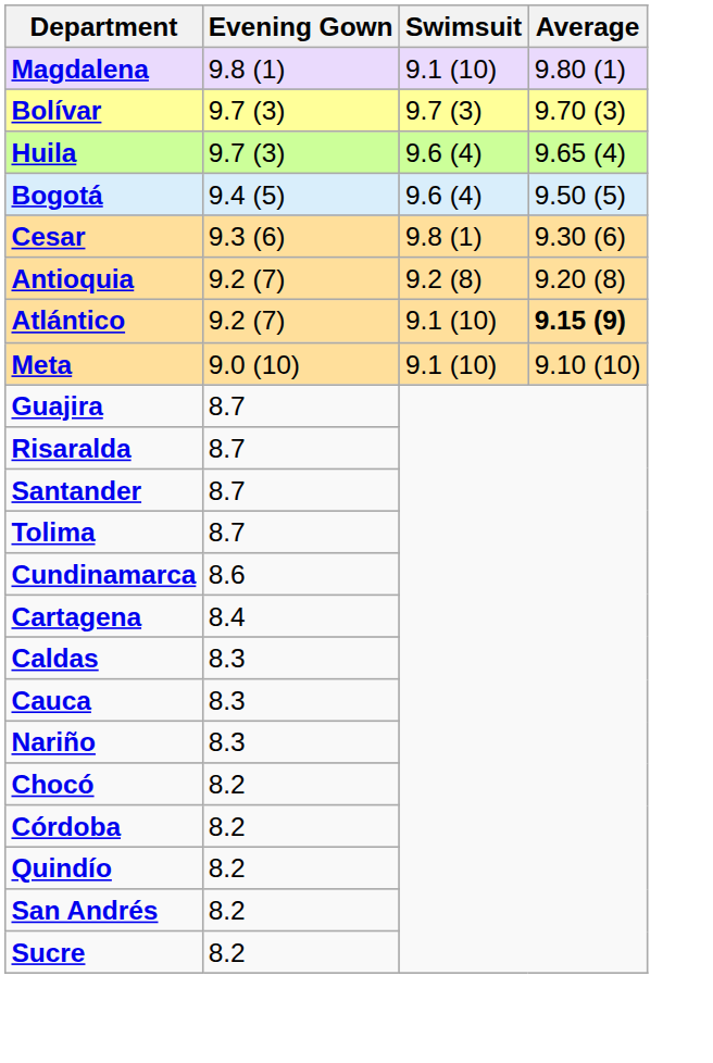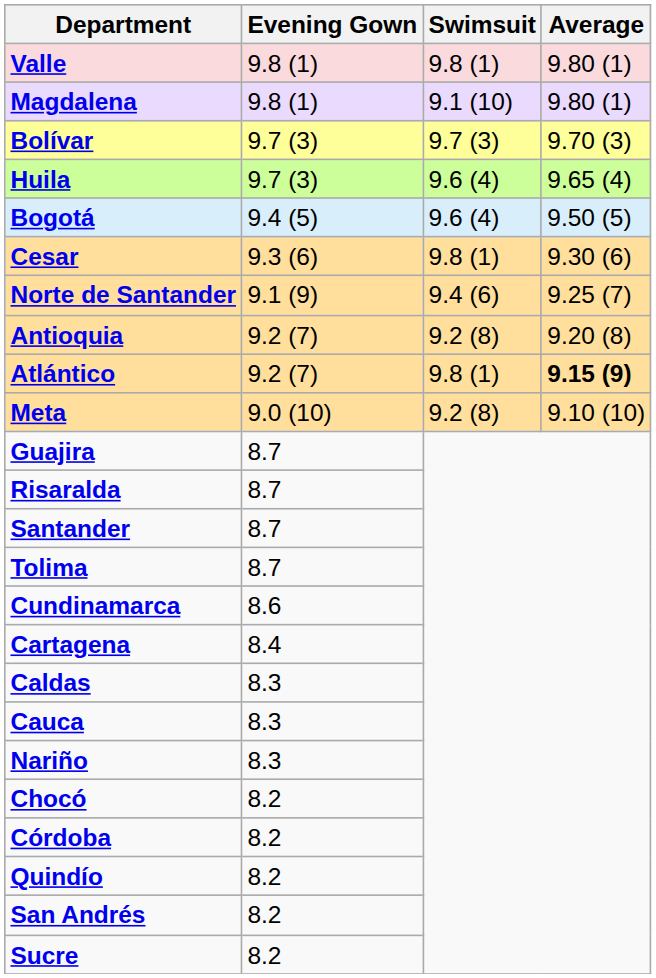 <table class="wikitable sortable" style="font-size: 95%;">
 <tr>
 <th>Department</th>
 <th>Evening Gown</th>
 <th>Swimsuit</th>
 <th>Average</th>
+</tr>
+<tr style="background-color:#FADADD;">
+<td><strong> <a href='#'>Valle</a></strong></td>
+<td>9.8 (1)</td>
+<td>9.8 (1)</td>
+<td>9.80 (1)</td>
 </tr>
 <tr style="background-color:#eadafd;">
 <td><strong> <a href='#'>Magdalena</a></strong></td>
 <td>9.8 (1)</td>
 <td>9.1 (10)</td>
 <td>9.80 (1)</td>
 </tr>
 <tr style="background-color:#ffff99;">
 <td><strong> <a href='#'>Bolívar</a></strong></td>
 <td>9.7 (3)</td>
 <td>9.7 (3)</td>
 <td>9.70 (3)</td>
 </tr>
 <tr style="background-color:#ccff99;">
 <td><strong> <a href='#'>Huila</a></strong></td>
 <td>9.7 (3)</td>
 <td>9.6 (4)</td>
 <td>9.65 (4)</td>
 </tr>
 <tr style="background-color:#d9eefb;">
 <td><strong> <a href='#'>Bogotá</a></strong></td>
 <td>9.4 (5)</td>
 <td>9.6 (4)</td>
 <td>9.50 (5)</td>
 </tr>
 <tr style="background-color:#ffdf9b;">
 <td><strong> <a href='#'>Cesar</a></strong></td>
 <td>9.3 (6)</td>
 <td>9.8 (1)</td>
 <td>9.30 (6)</td>
 </tr>
 <tr style="background-color:#ffdf9b;">
+<td><strong> <a href='#'>Norte de Santander</a></strong></td>
+<td>9.1 (9)</td>
+<td>9.4 (6)</td>
+<td>9.25 (7)</td>
+</tr>
+<tr style="background-color:#ffdf9b;">
 <td><strong> <a href='#'>Antioquia</a></strong></td>
 <td>9.2 (7)</td>
 <td>9.2 (8)</td>
 <td>9.20 (8)</td>
 </tr>
 <tr style="background-color:#ffdf9b;">
 <td><strong> <a href='#'>Atlántico</a></strong></td>
 <td>9.2 (7)</td>
-<td>9.1 (10)</td>
+<td>9.8 (1)</td>
 <td><strong>9.15 (9)</strong></td>
 </tr>
 <tr style="background-color:#ffdf9b;">
 <td><strong> <a href='#'>Meta</a></strong></td>
 <td>9.0 (10)</td>
-<td>9.1 (10)</td>
+<td>9.2 (8)</td>
 <td>9.10 (10)</td>
 </tr>
 <tr>
 <td><strong> <a href='#'>Guajira</a></strong></td>
 <td>8.7</td>
 <td colspan="2" rowspan="14"></td>
 </tr>
 <tr>
 <td><strong> <a href='#'>Risaralda</a></strong></td>
 <td>8.7</td>
 </tr>
 <tr>
 <td> <a href='#'><strong>Santander</strong></a></td>
 <td>8.7</td>
 </tr>
 <tr>
 <td><strong> <a href='#'>Tolima</a></strong></td>
 <td>8.7</td>
 </tr>
 <tr>
 <td><strong> <a href='#'>Cundinamarca</a></strong></td>
 <td>8.6</td>
 </tr>
 <tr>
 <td><strong> <a href='#'>Cartagena</a></strong></td>
 <td>8.4</td>
 </tr>
 <tr>
 <td><strong> <a href='#'>Caldas</a></strong></td>
 <td>8.3</td>
 </tr>
 <tr>
 <td><strong> <a href='#'>Cauca</a></strong></td>
 <td>8.3</td>
 </tr>
 <tr>
 <td><strong> <a href='#'>Nariño</a></strong></td>
 <td>8.3</td>
 </tr>
 <tr>
 <td><strong> <a href='#'>Chocó</a></strong></td>
 <td>8.2</td>
 </tr>
 <tr>
 <td><strong> <a href='#'>Córdoba</a></strong></td>
 <td>8.2</td>
 </tr>
 <tr>
 <td><strong> <a href='#'>Quindío</a></strong></td>
 <td>8.2</td>
 </tr>
 <tr>
 <td><strong> <a href='#'>San Andrés</a></strong></td>
 <td>8.2</td>
 </tr>
 <tr>
 <td> <strong><a href='#'>Sucre</a></strong></td>
 <td>8.2</td>
 </tr>
 </table>
